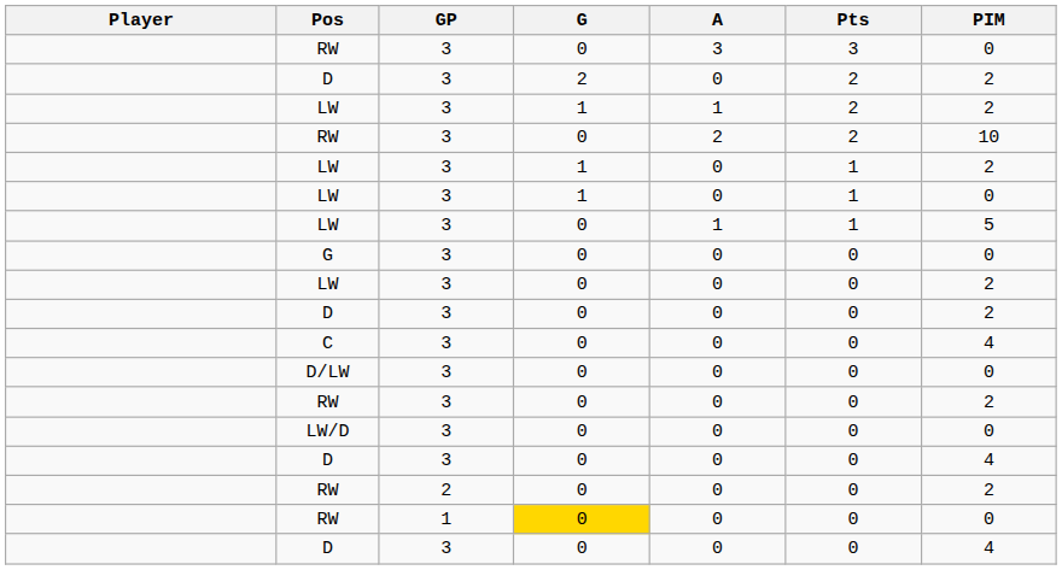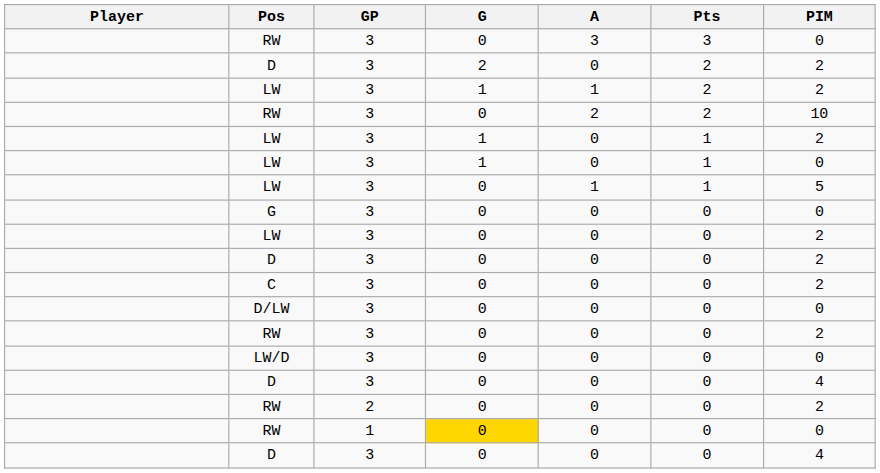 <table class="wikitable sortable" width="60%">
 <tr ALIGN="center">
 <th bgcolor="#DDDDFF" width="10%">Player</th>
 <th bgcolor="#DDDDFF" width="3%" title="Position">Pos</th>
 <th bgcolor="#DDDDFF" width="5%" title="Games played">GP</th>
 <th bgcolor="#DDDDFF" width="5%" title="Goals">G</th>
 <th bgcolor="#DDDDFF" width="5%" title="Assists">A</th>
 <th bgcolor="#DDDDFF" width="5%" title="Points">Pts</th>
 <th bgcolor="#DDDDFF" width="5%" title="Penalties in Minutes">PIM</th>
 </tr>
 <tr align="center">
 <td align="right"></td>
 <td>RW</td>
 <td>3</td>
 <td>0</td>
 <td>3</td>
 <td>3</td>
 <td>0</td>
 </tr>
 <tr align="center">
 <td align="right"></td>
 <td>D</td>
 <td>3</td>
 <td>2</td>
 <td>0</td>
 <td>2</td>
 <td>2</td>
 </tr>
 <tr align="center">
 <td align="right"></td>
 <td>LW</td>
 <td>3</td>
 <td>1</td>
 <td>1</td>
 <td>2</td>
 <td>2</td>
 </tr>
 <tr align="center">
 <td align="right"></td>
 <td>RW</td>
 <td>3</td>
 <td>0</td>
 <td>2</td>
 <td>2</td>
 <td>10</td>
 </tr>
 <tr align="center">
 <td align="right"></td>
 <td>LW</td>
 <td>3</td>
 <td>1</td>
 <td>0</td>
 <td>1</td>
 <td>2</td>
 </tr>
 <tr align="center">
 <td align="right"></td>
 <td>LW</td>
 <td>3</td>
 <td>1</td>
 <td>0</td>
 <td>1</td>
 <td>0</td>
 </tr>
 <tr align="center">
 <td align="right"></td>
 <td>LW</td>
 <td>3</td>
 <td>0</td>
 <td>1</td>
 <td>1</td>
 <td>5</td>
 </tr>
 <tr align="center">
 <td align="right"></td>
 <td>G</td>
 <td>3</td>
 <td>0</td>
 <td>0</td>
 <td>0</td>
 <td>0</td>
 </tr>
 <tr align="center">
 <td align="right"></td>
 <td>LW</td>
 <td>3</td>
 <td>0</td>
 <td>0</td>
 <td>0</td>
 <td>2</td>
 </tr>
 <tr align="center">
 <td align="right"></td>
 <td>D</td>
 <td>3</td>
 <td>0</td>
 <td>0</td>
 <td>0</td>
 <td>2</td>
 </tr>
 <tr align="center">
 <td align="right"></td>
 <td>C</td>
 <td>3</td>
 <td>0</td>
 <td>0</td>
 <td>0</td>
-<td>4</td>
+<td>2</td>
 </tr>
 <tr align="center">
 <td align="right"></td>
 <td>D/LW</td>
 <td>3</td>
 <td>0</td>
 <td>0</td>
 <td>0</td>
 <td>0</td>
 </tr>
 <tr align="center">
 <td align="right"></td>
 <td>RW</td>
 <td>3</td>
 <td>0</td>
 <td>0</td>
 <td>0</td>
 <td>2</td>
 </tr>
 <tr align="center">
 <td align="right"></td>
 <td>LW/D</td>
 <td>3</td>
 <td>0</td>
 <td>0</td>
 <td>0</td>
 <td>0</td>
 </tr>
 <tr align="center">
 <td align="right"></td>
 <td>D</td>
 <td>3</td>
 <td>0</td>
 <td>0</td>
 <td>0</td>
 <td>4</td>
 </tr>
 <tr align="center">
 <td align="right"></td>
 <td>RW</td>
 <td>2</td>
 <td>0</td>
 <td>0</td>
 <td>0</td>
 <td>2</td>
 </tr>
 <tr align="center">
 <td align="right"></td>
 <td>RW</td>
 <td>1</td>
 <td style="background: gold;">0</td>
 <td>0</td>
 <td>0</td>
 <td>0</td>
 </tr>
 <tr align="center">
 <td align="right"></td>
 <td>D</td>
 <td>3</td>
 <td>0</td>
 <td>0</td>
 <td>0</td>
 <td>4</td>
 </tr>
 </table>
